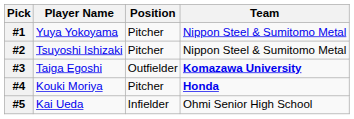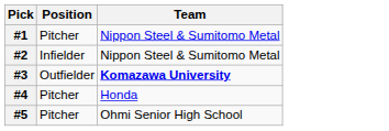 <table class="wikitable">
 <tr>
 <th>Pick</th>
-<th>Player Name</th>
 <th>Position</th>
 <th>Team</th>
 </tr>
 <tr>
 <th>#1</th>
-<td><a href='#'>Yuya Yokoyama</a></td>
 <td>Pitcher</td>
 <td><a href='#'>Nippon Steel & Sumitomo Metal</a></td>
 </tr>
 <tr>
 <th>#2</th>
-<td><a href='#'>Tsuyoshi Ishizaki</a></td>
-<td>Pitcher</td>
+<td>Infielder</td>
 <td>Nippon Steel & Sumitomo Metal</td>
 </tr>
 <tr>
 <th>#3</th>
-<td><a href='#'>Taiga Egoshi</a></td>
 <td>Outfielder</td>
 <td><strong><a href='#'>Komazawa University</a></strong></td>
 </tr>
 <tr>
 <th>#4</th>
-<td><a href='#'>Kouki Moriya</a></td>
 <td>Pitcher</td>
-<td><strong><a href='#'>Honda</a></strong></td>
+<td><a href='#'>Honda</a></td>
 </tr>
 <tr>
 <th>#5</th>
-<td><a href='#'>Kai Ueda</a></td>
-<td>Infielder</td>
+<td>Pitcher</td>
 <td>Ohmi Senior High School</td>
 </tr>
 </table>
